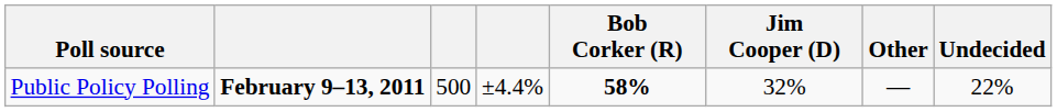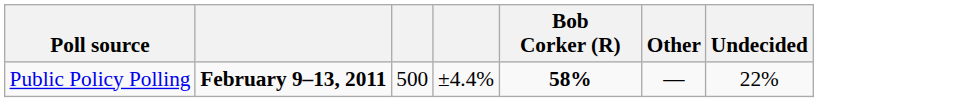 <table class="wikitable" style="text-align:center">
 <tr valign= bottom>
 <th>Poll source</th>
 <th></th>
 <th></th>
 <th></th>
 <th style="width:100px;">Bob<br>Corker (R)</th>
-<th style="width:100px;">Jim<br>Cooper (D)</th>
 <th>Other</th>
 <th>Undecided</th>
 </tr>
 <tr>
 <td align=left><a href='#'>Public Policy Polling</a></td>
 <td><strong>February 9–13, 2011</strong></td>
 <td>500</td>
 <td>±4.4%</td>
 <td><strong>58%</strong></td>
-<td>32%</td>
 <td>—</td>
 <td>22%</td>
 </tr>
 </table>
